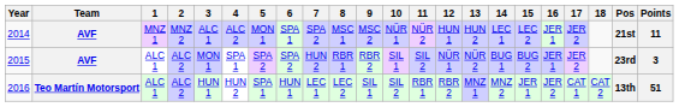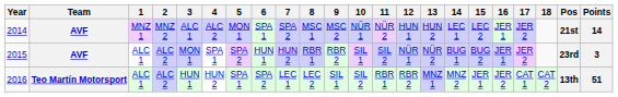 <table class="wikitable" style="text-align:center; font-size:85%">
 <tr>
 <th>Year</th>
 <th>Team</th>
 <th>1</th>
 <th>2</th>
 <th>3</th>
 <th>4</th>
 <th>5</th>
 <th>6</th>
 <th>7</th>
 <th>8</th>
 <th>9</th>
 <th>10</th>
 <th>11</th>
 <th>12</th>
 <th>13</th>
 <th>14</th>
 <th>15</th>
 <th>16</th>
 <th>17</th>
 <th>18</th>
 <th>Pos</th>
 <th>Points</th>
 </tr>
 <tr>
 <td><a href='#'>2014</a></td>
 <th><a href='#'>AVF</a></th>
 <td style="background:#EFCFFF;"><a href='#'>MNZ<br>1</a><br></td>
 <td style="background:#CFCFFF;"><a href='#'>MNZ<br>2</a><br></td>
 <td style="background:#CFCFFF;"><a href='#'>ALC<br>1</a><br></td>
 <td style="background:#CFCFFF;"><a href='#'>ALC<br>2</a><br></td>
 <td style="background:#CFCFFF;"><a href='#'>MON<br>1</a><br></td>
 <td style="background:#DFFFDF;"><a href='#'>SPA<br>1</a><br></td>
 <td style="background:#CFCFFF;"><a href='#'>SPA<br>2</a><br></td>
 <td style="background:#CFCFFF;"><a href='#'>MSC<br>1</a><br></td>
 <td style="background:#CFCFFF;"><a href='#'>MSC<br>2</a><br></td>
 <td style="background:#CFCFFF;"><a href='#'>NÜR<br>1</a><br></td>
 <td style="background:#EFCFFF;"><a href='#'>NÜR<br>2</a><br></td>
 <td style="background:#CFCFFF;"><a href='#'>HUN<br>1</a><br></td>
 <td style="background:#CFCFFF;"><a href='#'>HUN<br>2</a><br></td>
 <td style="background:#CFCFFF;"><a href='#'>LEC<br>1</a><br></td>
 <td style="background:#CFCFFF;"><a href='#'>LEC<br>2</a><br></td>
 <td style="background:#DFFFDF;"><a href='#'>JER<br>1</a><br></td>
 <td style="background:#CFCFFF;"><a href='#'>JER<br>2</a><br></td>
 <td></td>
 <th>21st</th>
-<th>11</th>
+<th>14</th>
 </tr>
 <tr>
 <td><a href='#'>2015</a></td>
 <th><a href='#'>AVF</a></th>
 <td style="background:#FFFFFF;"><a href='#'>ALC<br>1</a><br></td>
 <td style="background:#CFCFFF;"><a href='#'>ALC<br>2</a><br></td>
 <td style="background:#CFCFFF;"><a href='#'>MON<br>1</a><br></td>
 <td style="background:#FFFFFF;"><a href='#'>SPA<br>1</a><br></td>
 <td style="background:#EFCFFF;"><a href='#'>SPA<br>2</a><br></td>
-<td style="background:#DFFFDF;"><a href='#'>SPA<br>2</a><br></td>
+<td style="background:#DFFFDF;"><a href='#'>HUN<br>1</a><br></td>
 <td style="background:#CFCFFF;"><a href='#'>HUN<br>2</a><br></td>
 <td style="background:#CFCFFF;"><a href='#'>RBR<br>1</a><br></td>
 <td style="background:#DFFFDF;"><a href='#'>RBR<br>2</a><br></td>
 <td style="background:#EFCFFF;"><a href='#'>SIL<br>1</a><br></td>
 <td style="background:#CFCFFF;"><a href='#'>SIL<br>2</a><br></td>
 <td style="background:#CFCFFF;"><a href='#'>NÜR<br>1</a><br></td>
 <td style="background:#CFCFFF;"><a href='#'>NÜR<br>2</a><br></td>
 <td style="background:#CFCFFF;"><a href='#'>BUG<br>1</a><br></td>
 <td style="background:#CFCFFF;"><a href='#'>BUG<br>2</a><br></td>
 <td style="background:#CFCFFF;"><a href='#'>JER<br>1</a><br></td>
 <td style="background:#EFCFFF;"><a href='#'>JER<br>2</a><br></td>
 <td></td>
 <th>23rd</th>
 <th>3</th>
 </tr>
 <tr>
 <td><a href='#'>2016</a></td>
 <th nowrap><a href='#'>Teo Martín Motorsport</a></th>
 <td style="background:#DFFFDF;"><a href='#'>ALC<br>1</a><br></td>
 <td style="background:#CFCFFF;"><a href='#'>ALC<br>2</a><br></td>
 <td style="background:#DFFFDF;"><a href='#'>HUN<br>1</a><br></td>
 <td style="background:#FFFFFF;"><a href='#'>HUN<br>2</a><br></td>
 <td style="background:#DFFFDF;"><a href='#'>SPA<br>1</a><br></td>
-<td style="background:#DFFFDF;"><a href='#'>HUN<br>1</a><br></td>
+<td style="background:#DFFFDF;"><a href='#'>SPA<br>2</a><br></td>
 <td style="background:#DFFFDF;"><a href='#'>LEC<br>1</a><br></td>
 <td style="background:#DFFFDF;"><a href='#'>LEC<br>2</a><br></td>
 <td style="background:#DFFFDF;"><a href='#'>SIL<br>1</a><br></td>
 <td style="background:#DFFFDF;"><a href='#'>SIL<br>2</a><br></td>
 <td style="background:#DFFFDF;"><a href='#'>RBR<br>1</a><br></td>
 <td style="background:#DFFFDF;"><a href='#'>RBR<br>2</a><br></td>
 <td style="background:#CFCFFF;"><a href='#'>MNZ<br>1</a><br></td>
 <td style="background:#DFFFDF;"><a href='#'>MNZ<br>2</a><br></td>
 <td style="background:#DFFFDF;"><a href='#'>JER<br>1</a><br></td>
 <td style="background:#DFFFDF;"><a href='#'>JER<br>2</a><br></td>
 <td style="background:#DFFFDF;"><a href='#'>CAT<br>1</a><br></td>
 <td style="background:#DFFFDF;"><a href='#'>CAT<br>2</a><br></td>
 <th>13th</th>
 <th>51</th>
 </tr>
 </table>
